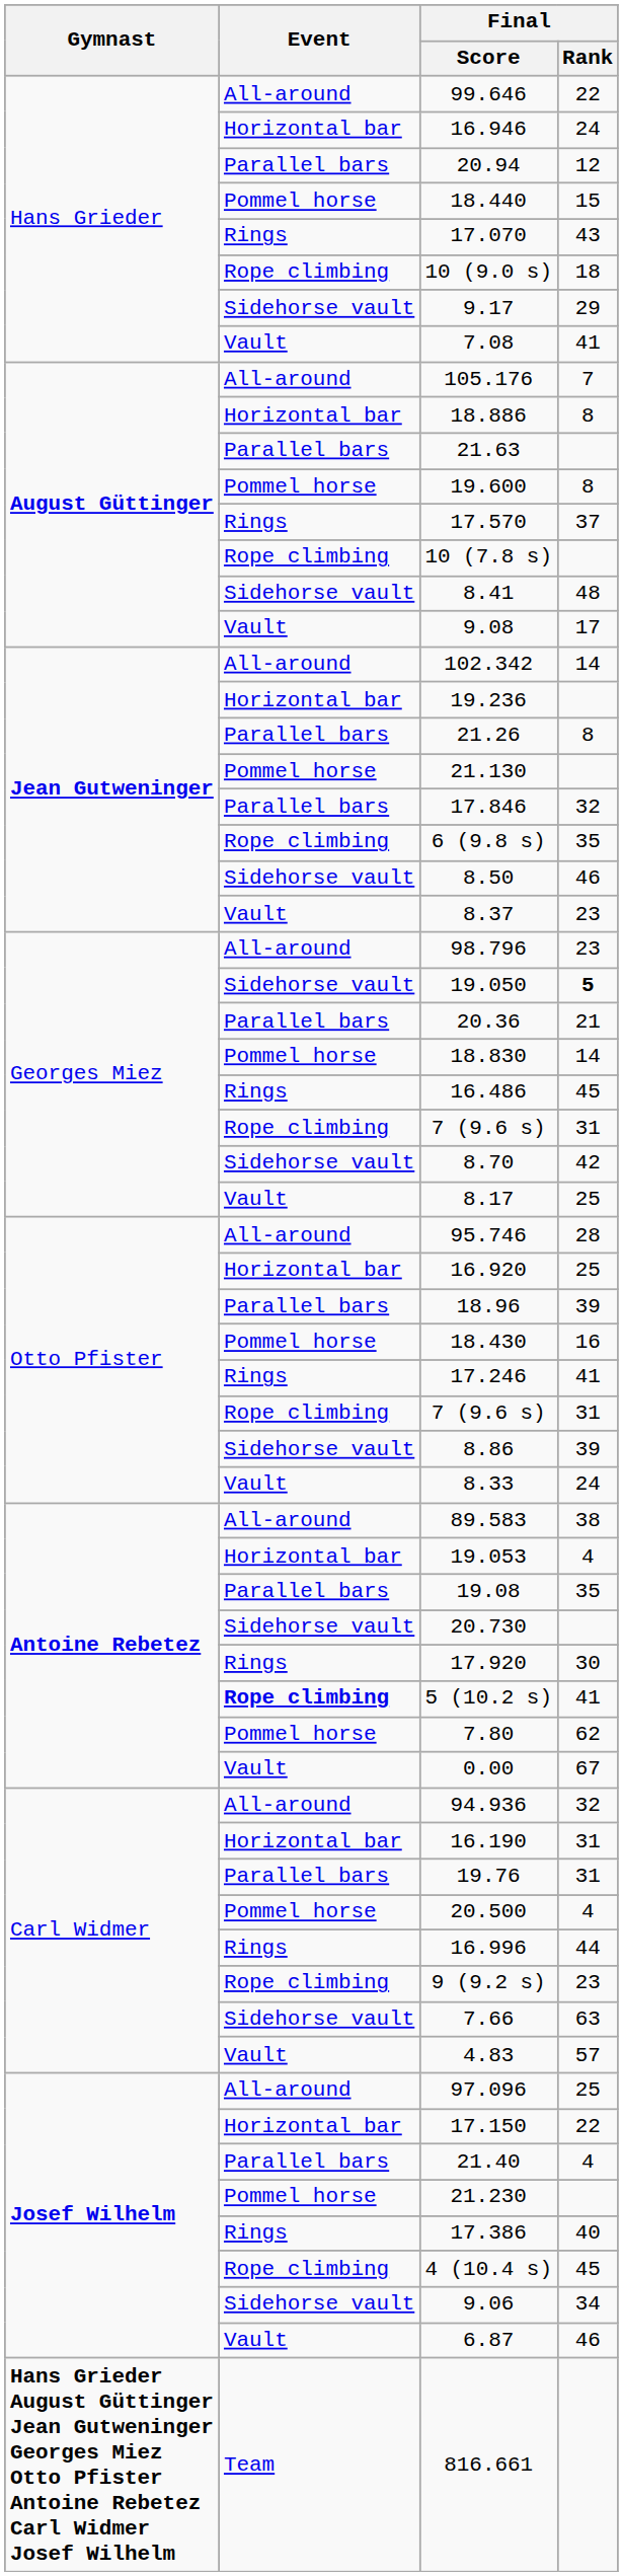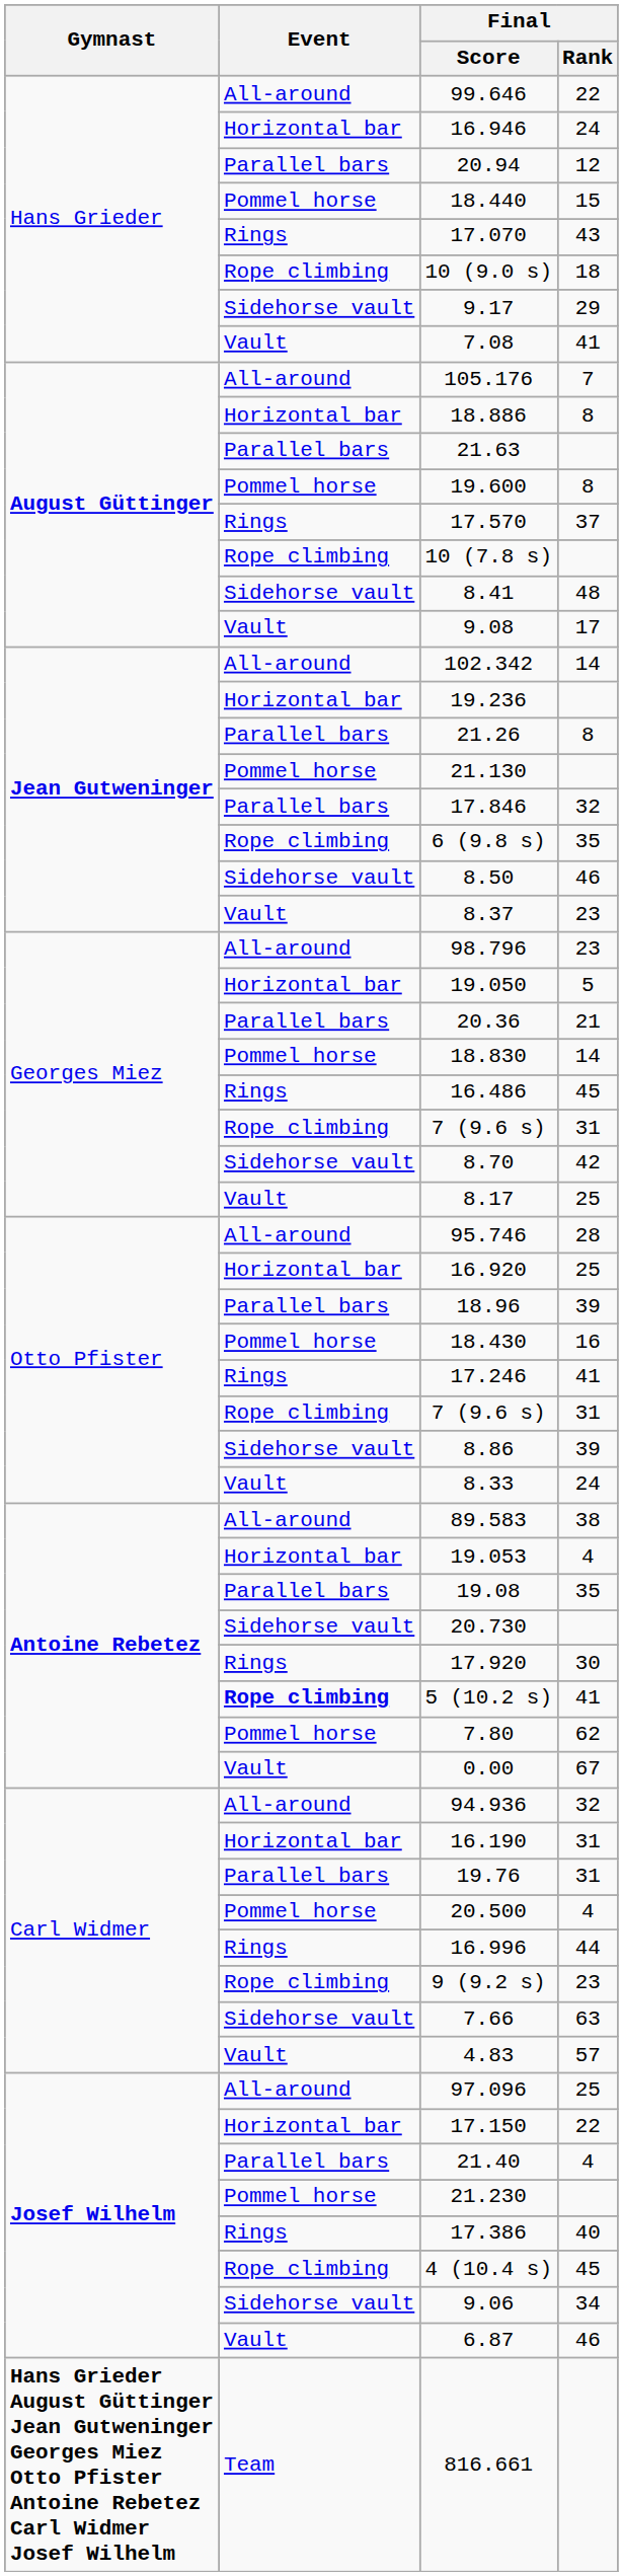 <table class=wikitable style="font-size:90%">
 <tr>
 <th rowspan=2>Gymnast</th>
 <th rowspan=2>Event</th>
 <th colspan=2>Final</th>
 </tr>
 <tr>
 <th>Score</th>
 <th>Rank</th>
 </tr>
 <tr>
 <td rowspan=8><a href='#'>Hans Grieder</a></td>
 <td><a href='#'>All-around</a></td>
 <td align=center>99.646</td>
 <td align=center>22</td>
 </tr>
 <tr>
 <td><a href='#'>Horizontal bar</a></td>
 <td align=center>16.946</td>
 <td align=center>24</td>
 </tr>
 <tr>
 <td><a href='#'>Parallel bars</a></td>
 <td align=center>20.94</td>
 <td align=center>12</td>
 </tr>
 <tr>
 <td><a href='#'>Pommel horse</a></td>
 <td align=center>18.440</td>
 <td align=center>15</td>
 </tr>
 <tr>
 <td><a href='#'>Rings</a></td>
 <td align=center>17.070</td>
 <td align=center>43</td>
 </tr>
 <tr>
 <td><a href='#'>Rope climbing</a></td>
 <td align=center>10 (9.0 s)</td>
 <td align=center>18</td>
 </tr>
 <tr>
 <td><a href='#'>Sidehorse vault</a></td>
 <td align=center>9.17</td>
 <td align=center>29</td>
 </tr>
 <tr>
 <td><a href='#'>Vault</a></td>
 <td align=center>7.08</td>
 <td align=center>41</td>
 </tr>
 <tr>
 <td rowspan=8><strong><a href='#'>August Güttinger</a></strong></td>
 <td><a href='#'>All-around</a></td>
 <td align=center>105.176</td>
 <td align=center>7</td>
 </tr>
 <tr>
 <td><a href='#'>Horizontal bar</a></td>
 <td align=center>18.886</td>
 <td align=center>8</td>
 </tr>
 <tr>
 <td><a href='#'>Parallel bars</a></td>
 <td align=center>21.63</td>
 <td align=center></td>
 </tr>
 <tr>
 <td><a href='#'>Pommel horse</a></td>
 <td align=center>19.600</td>
 <td align=center>8</td>
 </tr>
 <tr>
 <td><a href='#'>Rings</a></td>
 <td align=center>17.570</td>
 <td align=center>37</td>
 </tr>
 <tr>
 <td><a href='#'>Rope climbing</a></td>
 <td align=center>10 (7.8 s)</td>
 <td align=center></td>
 </tr>
 <tr>
 <td><a href='#'>Sidehorse vault</a></td>
 <td align=center>8.41</td>
 <td align=center>48</td>
 </tr>
 <tr>
 <td><a href='#'>Vault</a></td>
 <td align=center>9.08</td>
 <td align=center>17</td>
 </tr>
 <tr>
 <td rowspan=8><strong><a href='#'>Jean Gutweninger</a></strong></td>
 <td><a href='#'>All-around</a></td>
 <td align=center>102.342</td>
 <td align=center>14</td>
 </tr>
 <tr>
 <td><a href='#'>Horizontal bar</a></td>
 <td align=center>19.236</td>
 <td align=center></td>
 </tr>
 <tr>
 <td><a href='#'>Parallel bars</a></td>
 <td align=center>21.26</td>
 <td align=center>8</td>
 </tr>
 <tr>
 <td><a href='#'>Pommel horse</a></td>
 <td align=center>21.130</td>
 <td align=center></td>
 </tr>
 <tr>
 <td><a href='#'>Parallel bars</a></td>
 <td align=center>17.846</td>
 <td align=center>32</td>
 </tr>
 <tr>
 <td><a href='#'>Rope climbing</a></td>
 <td align=center>6 (9.8 s)</td>
 <td align=center>35</td>
 </tr>
 <tr>
 <td><a href='#'>Sidehorse vault</a></td>
 <td align=center>8.50</td>
 <td align=center>46</td>
 </tr>
 <tr>
 <td><a href='#'>Vault</a></td>
 <td align=center>8.37</td>
 <td align=center>23</td>
 </tr>
 <tr>
 <td rowspan=8><a href='#'>Georges Miez</a></td>
 <td><a href='#'>All-around</a></td>
 <td align=center>98.796</td>
 <td align=center>23</td>
 </tr>
 <tr>
-<td><a href='#'>Sidehorse vault</a></td>
+<td><a href='#'>Horizontal bar</a></td>
 <td align=center>19.050</td>
-<td align=center><strong>5</strong></td>
+<td align=center>5</td>
 </tr>
 <tr>
 <td><a href='#'>Parallel bars</a></td>
 <td align=center>20.36</td>
 <td align=center>21</td>
 </tr>
 <tr>
 <td><a href='#'>Pommel horse</a></td>
 <td align=center>18.830</td>
 <td align=center>14</td>
 </tr>
 <tr>
 <td><a href='#'>Rings</a></td>
 <td align=center>16.486</td>
 <td align=center>45</td>
 </tr>
 <tr>
 <td><a href='#'>Rope climbing</a></td>
 <td align=center>7 (9.6 s)</td>
 <td align=center>31</td>
 </tr>
 <tr>
 <td><a href='#'>Sidehorse vault</a></td>
 <td align=center>8.70</td>
 <td align=center>42</td>
 </tr>
 <tr>
 <td><a href='#'>Vault</a></td>
 <td align=center>8.17</td>
 <td align=center>25</td>
 </tr>
 <tr>
 <td rowspan=8><a href='#'>Otto Pfister</a></td>
 <td><a href='#'>All-around</a></td>
 <td align=center>95.746</td>
 <td align=center>28</td>
 </tr>
 <tr>
 <td><a href='#'>Horizontal bar</a></td>
 <td align=center>16.920</td>
 <td align=center>25</td>
 </tr>
 <tr>
 <td><a href='#'>Parallel bars</a></td>
 <td align=center>18.96</td>
 <td align=center>39</td>
 </tr>
 <tr>
 <td><a href='#'>Pommel horse</a></td>
 <td align=center>18.430</td>
 <td align=center>16</td>
 </tr>
 <tr>
 <td><a href='#'>Rings</a></td>
 <td align=center>17.246</td>
 <td align=center>41</td>
 </tr>
 <tr>
 <td><a href='#'>Rope climbing</a></td>
 <td align=center>7 (9.6 s)</td>
 <td align=center>31</td>
 </tr>
 <tr>
 <td><a href='#'>Sidehorse vault</a></td>
 <td align=center>8.86</td>
 <td align=center>39</td>
 </tr>
 <tr>
 <td><a href='#'>Vault</a></td>
 <td align=center>8.33</td>
 <td align=center>24</td>
 </tr>
 <tr>
 <td rowspan=8><strong><a href='#'>Antoine Rebetez</a></strong></td>
 <td><a href='#'>All-around</a></td>
 <td align=center>89.583</td>
 <td align=center>38</td>
 </tr>
 <tr>
 <td><a href='#'>Horizontal bar</a></td>
 <td align=center>19.053</td>
 <td align=center>4</td>
 </tr>
 <tr>
 <td><a href='#'>Parallel bars</a></td>
 <td align=center>19.08</td>
 <td align=center>35</td>
 </tr>
 <tr>
 <td><a href='#'>Sidehorse vault</a></td>
 <td align=center>20.730</td>
 <td align=center></td>
 </tr>
 <tr>
 <td><a href='#'>Rings</a></td>
 <td align=center>17.920</td>
 <td align=center>30</td>
 </tr>
 <tr>
 <td><strong><a href='#'>Rope climbing</a></strong></td>
 <td align=center>5 (10.2 s)</td>
 <td align=center>41</td>
 </tr>
 <tr>
 <td><a href='#'>Pommel horse</a></td>
 <td align=center>7.80</td>
 <td align=center>62</td>
 </tr>
 <tr>
 <td><a href='#'>Vault</a></td>
 <td align=center>0.00</td>
 <td align=center>67</td>
 </tr>
 <tr>
 <td rowspan=8><a href='#'>Carl Widmer</a></td>
 <td><a href='#'>All-around</a></td>
 <td align=center>94.936</td>
 <td align=center>32</td>
 </tr>
 <tr>
 <td><a href='#'>Horizontal bar</a></td>
 <td align=center>16.190</td>
 <td align=center>31</td>
 </tr>
 <tr>
 <td><a href='#'>Parallel bars</a></td>
 <td align=center>19.76</td>
 <td align=center>31</td>
 </tr>
 <tr>
 <td><a href='#'>Pommel horse</a></td>
 <td align=center>20.500</td>
 <td align=center>4</td>
 </tr>
 <tr>
 <td><a href='#'>Rings</a></td>
 <td align=center>16.996</td>
 <td align=center>44</td>
 </tr>
 <tr>
 <td><a href='#'>Rope climbing</a></td>
 <td align=center>9 (9.2 s)</td>
 <td align=center>23</td>
 </tr>
 <tr>
 <td><a href='#'>Sidehorse vault</a></td>
 <td align=center>7.66</td>
 <td align=center>63</td>
 </tr>
 <tr>
 <td><a href='#'>Vault</a></td>
 <td align=center>4.83</td>
 <td align=center>57</td>
 </tr>
 <tr>
 <td rowspan=8><strong><a href='#'>Josef Wilhelm</a></strong></td>
 <td><a href='#'>All-around</a></td>
 <td align=center>97.096</td>
 <td align=center>25</td>
 </tr>
 <tr>
 <td><a href='#'>Horizontal bar</a></td>
 <td align=center>17.150</td>
 <td align=center>22</td>
 </tr>
 <tr>
 <td><a href='#'>Parallel bars</a></td>
 <td align=center>21.40</td>
 <td align=center>4</td>
 </tr>
 <tr>
 <td><a href='#'>Pommel horse</a></td>
 <td align=center>21.230</td>
 <td align=center></td>
 </tr>
 <tr>
 <td><a href='#'>Rings</a></td>
 <td align=center>17.386</td>
 <td align=center>40</td>
 </tr>
 <tr>
 <td><a href='#'>Rope climbing</a></td>
 <td align=center>4 (10.4 s)</td>
 <td align=center>45</td>
 </tr>
 <tr>
 <td><a href='#'>Sidehorse vault</a></td>
 <td align=center>9.06</td>
 <td align=center>34</td>
 </tr>
 <tr>
 <td><a href='#'>Vault</a></td>
 <td align=center>6.87</td>
 <td align=center>46</td>
 </tr>
 <tr>
 <td><strong>Hans Grieder <br> August Güttinger <br> Jean Gutweninger <br> Georges Miez <br> Otto Pfister <br> Antoine Rebetez <br> Carl Widmer <br> Josef Wilhelm</strong></td>
 <td><a href='#'>Team</a></td>
 <td align=center>816.661</td>
 <td align=center></td>
 </tr>
 </table>
